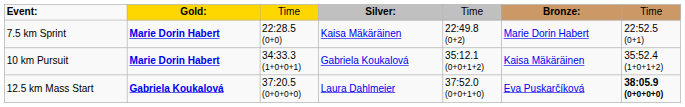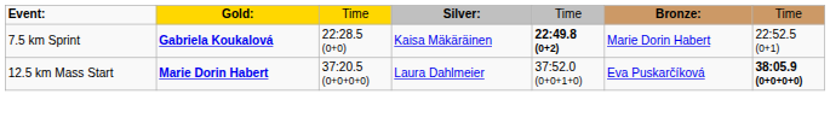 <table class="wikitable" width=85%>
 <tr>
 <td><strong>Event:</strong></td>
 <td style="text-align:center;background-color:gold;"><strong>Gold:</strong></td>
 <td style="text-align:center;background-color:gold;">Time</td>
 <td style="text-align:center;background-color:silver;"><strong>Silver:</strong></td>
 <td style="text-align:center;background-color:silver;">Time</td>
 <td style="text-align:center;background-color:#CC9966;"><strong>Bronze:</strong></td>
 <td style="text-align:center;background-color:#CC9966;">Time</td>
 </tr>
 <tr>
 <td>7.5 km Sprint<br></td>
-<td><strong><a href='#'>Marie Dorin Habert</a></strong><br><small></small></td>
+<td><strong><a href='#'>Gabriela Koukalová</a></strong><br><small></small></td>
 <td>22:28.5<br><small>(0+0)</small></td>
 <td><a href='#'>Kaisa Mäkäräinen</a><br><small></small></td>
-<td>22:49.8<br><small>(0+2)</small></td>
+<td><strong>22:49.8<br><small>(0+2)</small></strong></td>
 <td><a href='#'>Marie Dorin Habert</a><br><small></small></td>
 <td>22:52.5<br><small>(0+1)</small></td>
 </tr>
 <tr>
-<td>10 km Pursuit<br></td>
+<td>12.5 km Mass Start<br></td>
 <td><strong><a href='#'>Marie Dorin Habert</a></strong><br><small></small></td>
-<td>34:33.3<br><small>(1+0+0+1)</small></td>
-<td><a href='#'>Gabriela Koukalová</a><br><small></small></td>
-<td>35:12.1<br><small>(0+0+1+2)</small></td>
-<td><a href='#'>Kaisa Mäkäräinen</a><br><small></small></td>
-<td>35:52.4<br><small>(1+0+1+2)</small></td>
-</tr>
-<tr>
-<td>12.5 km Mass Start<br></td>
-<td><strong><a href='#'>Gabriela Koukalová</a></strong><br><small></small></td>
 <td>37:20.5<br><small>(0+0+0+0)</small></td>
 <td><a href='#'>Laura Dahlmeier</a><br><small></small></td>
 <td>37:52.0<br><small>(0+0+1+0)</small></td>
 <td><a href='#'>Eva Puskarčíková</a><br><small></small></td>
 <td><strong>38:05.9<br><small>(0+0+0+0)</small></strong></td>
 </tr>
 </table>
